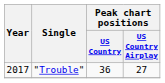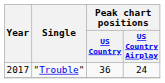 <table class="wikitable" style="text-align:center;">
 <tr>
 <th rowspan="2">Year</th>
 <th rowspan="2">Single</th>
 <th colspan="2">Peak chart<br>positions</th>
 </tr>
 <tr style="font-size:smaller;">
 <th width="45"><a href='#'>US Country</a></th>
 <th width="45"><a href='#'>US Country Airplay</a></th>
 </tr>
 <tr>
 <td>2017</td>
 <td align="left">"<a href='#'>Trouble</a>"</td>
 <td>36</td>
-<td>27</td>
+<td>24</td>
 </tr>
 <tr>
 </tr>
 </table>
